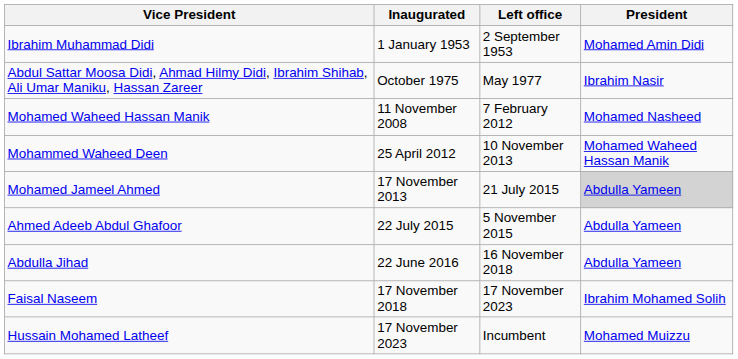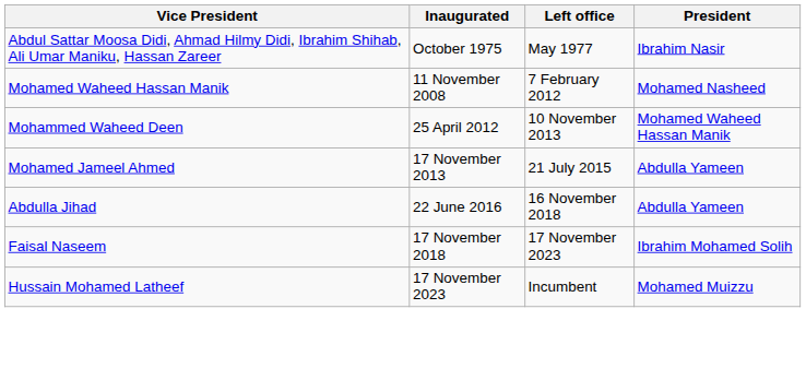 <table class="wikitable sortable">
 <tr>
 <th>Vice President</th>
 <th>Inaugurated</th>
 <th>Left office</th>
 <th>President</th>
-</tr>
-<tr>
-<td><a href='#'>Ibrahim Muhammad Didi</a></td>
-<td>1 January 1953</td>
-<td>2 September 1953</td>
-<td><a href='#'>Mohamed Amin Didi</a></td>
 </tr>
 <tr>
 <td><a href='#'>Abdul Sattar Moosa Didi</a>, <a href='#'>Ahmad Hilmy Didi</a>, <a href='#'>Ibrahim Shihab</a>, <a href='#'>Ali Umar Maniku</a>, <a href='#'>Hassan Zareer</a></td>
 <td>October 1975</td>
 <td>May 1977</td>
 <td><a href='#'>Ibrahim Nasir</a></td>
 </tr>
 <tr>
 <td><a href='#'>Mohamed Waheed Hassan Manik</a></td>
 <td>11 November 2008</td>
 <td>7 February 2012</td>
 <td><a href='#'>Mohamed Nasheed</a></td>
 </tr>
 <tr>
 <td><a href='#'>Mohammed Waheed Deen</a></td>
 <td>25 April 2012</td>
 <td>10 November 2013</td>
 <td><a href='#'>Mohamed Waheed Hassan Manik</a></td>
 </tr>
 <tr>
 <td><a href='#'>Mohamed Jameel Ahmed</a></td>
 <td>17 November 2013</td>
 <td>21 July 2015</td>
-<td style="background: lightgrey;"><a href='#'>Abdulla Yameen</a></td>
-</tr>
-<tr>
-<td><a href='#'>Ahmed Adeeb Abdul Ghafoor</a></td>
-<td>22 July 2015</td>
-<td>5 November 2015</td>
 <td><a href='#'>Abdulla Yameen</a></td>
 </tr>
 <tr>
 <td><a href='#'>Abdulla Jihad</a></td>
 <td>22 June 2016</td>
 <td>16 November 2018</td>
 <td><a href='#'>Abdulla Yameen</a></td>
 </tr>
 <tr>
 <td><a href='#'>Faisal Naseem</a></td>
 <td>17 November 2018</td>
 <td>17 November 2023</td>
 <td><a href='#'>Ibrahim Mohamed Solih</a></td>
 </tr>
 <tr>
 <td><a href='#'>Hussain Mohamed Latheef</a></td>
 <td>17 November 2023</td>
 <td>Incumbent</td>
 <td><a href='#'>Mohamed Muizzu</a></td>
 </tr>
 </table>
